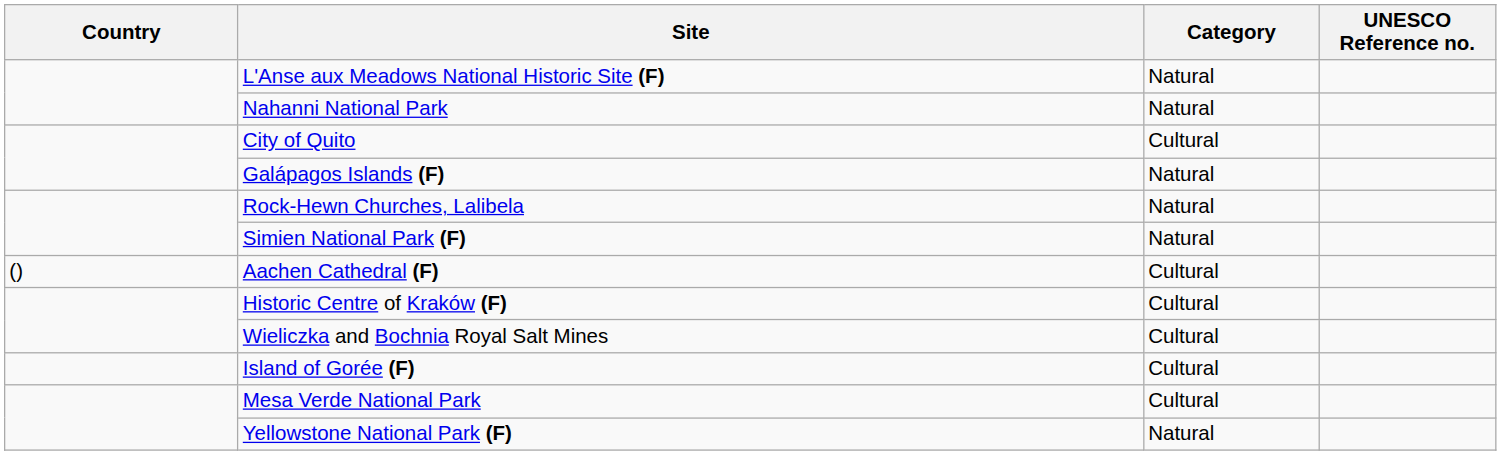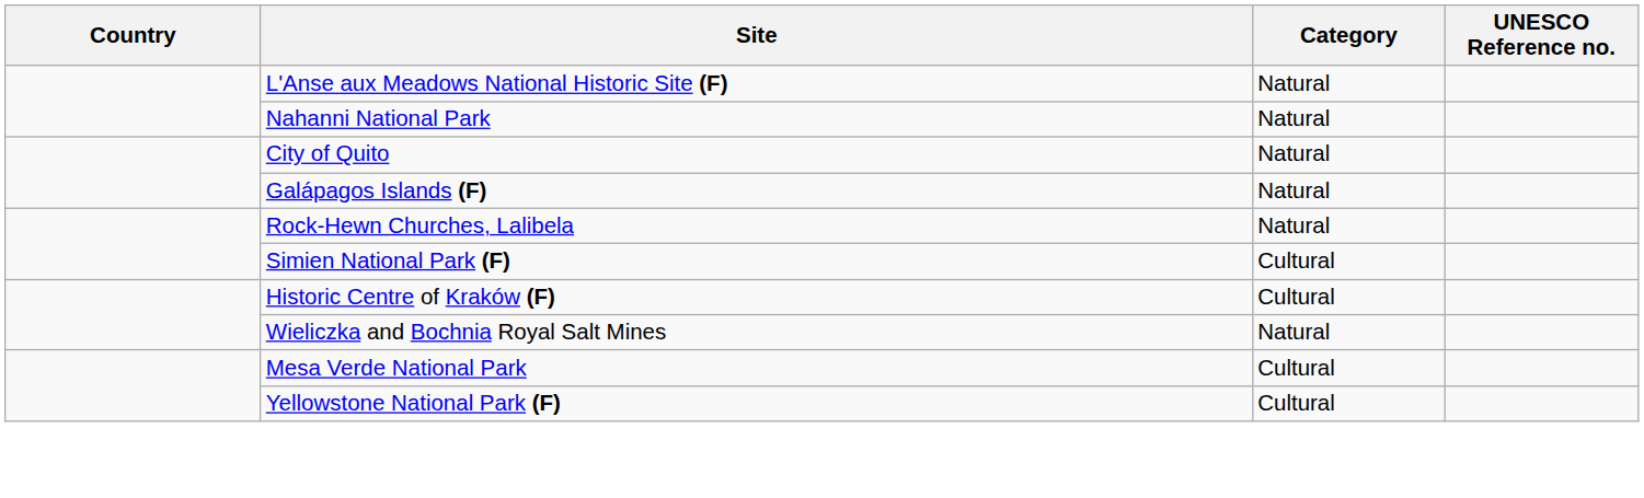 <table class="wikitable sortable" style="font-size:100%;">
 <tr>
 <th scope="col" width="175">Country</th>
 <th scope="col" width="700">Site</th>
 <th scope="col" width="130">Category</th>
 <th scope="col" width="130">UNESCO Reference no.</th>
 </tr>
 <tr>
 <td rowspan="2"></td>
 <td><a href='#'>L'Anse aux Meadows National Historic Site</a> <strong>(F)</strong></td>
 <td>Natural</td>
 <td></td>
 </tr>
 <tr>
 <td><a href='#'>Nahanni National Park</a></td>
 <td>Natural</td>
 <td></td>
 </tr>
 <tr>
 <td rowspan="2"></td>
 <td><a href='#'>City of Quito</a></td>
-<td>Cultural</td>
+<td>Natural</td>
 <td></td>
 </tr>
 <tr>
 <td><a href='#'>Galápagos Islands</a> <strong>(F)</strong></td>
 <td>Natural</td>
 <td></td>
 </tr>
 <tr>
 <td rowspan="2"></td>
 <td><a href='#'>Rock-Hewn Churches, Lalibela</a></td>
 <td>Natural</td>
 <td></td>
 </tr>
 <tr>
 <td><a href='#'>Simien National Park</a> <strong>(F)</strong></td>
-<td>Natural</td>
-<td></td>
-</tr>
-<tr>
-<td data-sort-value="Germany">()<br></td>
-<td><a href='#'>Aachen Cathedral</a> <strong>(F)</strong></td>
 <td>Cultural</td>
 <td></td>
 </tr>
 <tr>
 <td rowspan="2"></td>
 <td><a href='#'>Historic Centre</a> of <a href='#'>Kraków</a> <strong>(F)</strong></td>
 <td>Cultural</td>
 <td></td>
 </tr>
 <tr>
 <td><a href='#'>Wieliczka</a> and <a href='#'>Bochnia</a> Royal Salt Mines</td>
-<td>Cultural</td>
-<td></td>
-</tr>
-<tr>
-<td></td>
-<td><a href='#'>Island of Gorée</a> <strong>(F)</strong></td>
-<td>Cultural</td>
+<td>Natural</td>
 <td></td>
 </tr>
 <tr>
 <td rowspan="2"></td>
 <td><a href='#'>Mesa Verde National Park</a></td>
 <td>Cultural</td>
 <td></td>
 </tr>
 <tr>
 <td><a href='#'>Yellowstone National Park</a> <strong>(F)</strong></td>
-<td>Natural</td>
+<td>Cultural</td>
 <td></td>
 </tr>
 </table>
